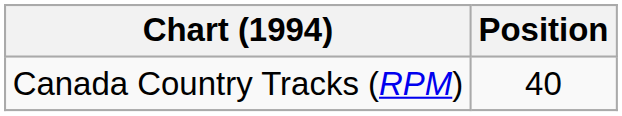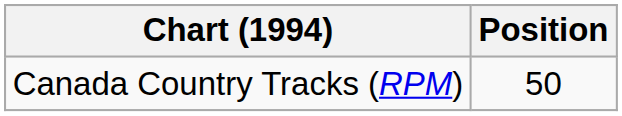 <table class="wikitable sortable">
 <tr>
 <th scope="col">Chart (1994)</th>
 <th scope="col">Position</th>
 </tr>
 <tr>
 <td>Canada Country Tracks (<em><a href='#'>RPM</a></em>)</td>
-<td align="center">40</td>
+<td align="center">50</td>
 </tr>
 </table>
